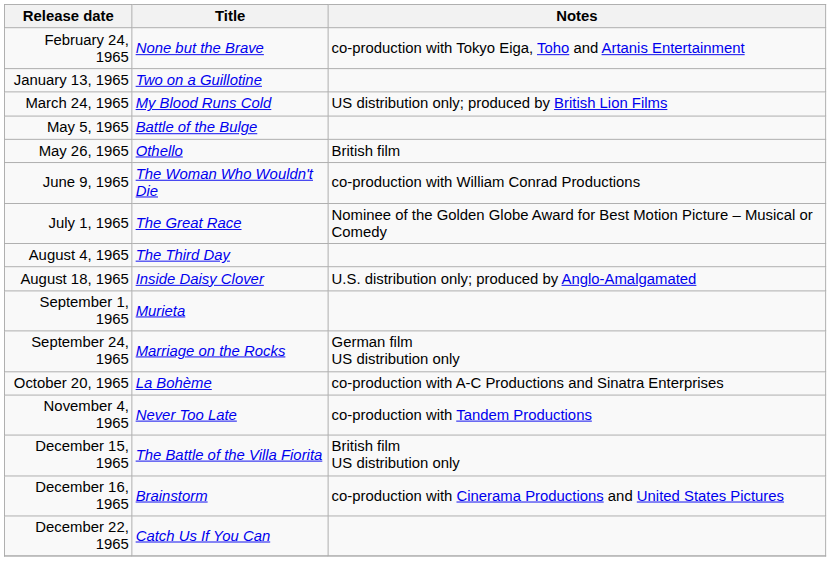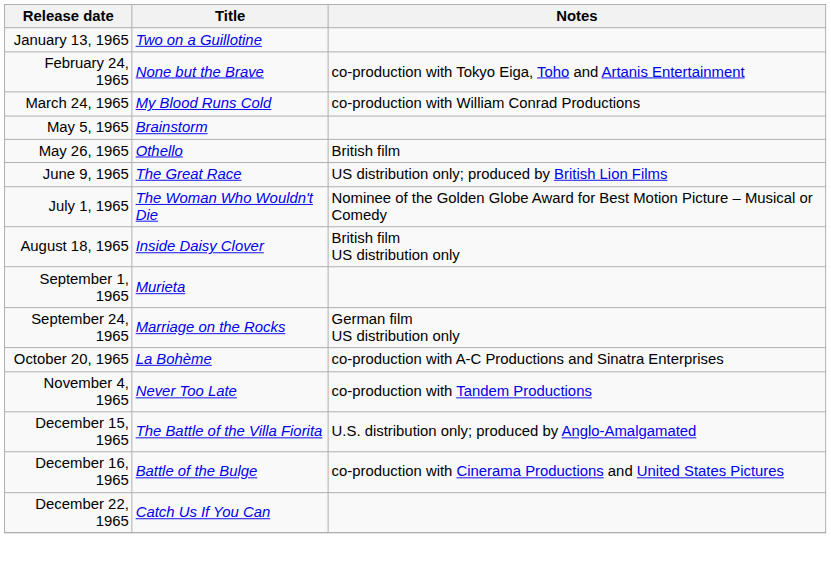 <table class="wikitable sortable" style="width:100%;">
 <tr>
 <th scope="col" style="width:130px;">Release date</th>
 <th>Title</th>
 <th>Notes</th>
 </tr>
 <tr>
+<td style="text-align:right;">January 13, 1965</td>
+<td><em><a href='#'>Two on a Guillotine</a></em></td>
+<td></td>
+</tr>
+<tr>
 <td style="text-align:right;">February 24, 1965</td>
 <td><em><a href='#'>None but the Brave</a></em></td>
 <td>co-production with Tokyo Eiga, <a href='#'>Toho</a> and <a href='#'>Artanis Entertainment</a></td>
 </tr>
 <tr>
-<td style="text-align:right;">January 13, 1965</td>
-<td><em><a href='#'>Two on a Guillotine</a></em></td>
-<td></td>
-</tr>
-<tr>
 <td style="text-align:right;">March 24, 1965</td>
 <td><em><a href='#'>My Blood Runs Cold</a></em></td>
-<td>US distribution only; produced by <a href='#'>British Lion Films</a></td>
+<td>co-production with William Conrad Productions</td>
 </tr>
 <tr>
 <td style="text-align:right;">May 5, 1965</td>
-<td><em><a href='#'>Battle of the Bulge</a></em></td>
+<td><em><a href='#'>Brainstorm</a></em></td>
 <td></td>
 </tr>
 <tr>
 <td style="text-align:right;">May 26, 1965</td>
 <td><em><a href='#'>Othello</a></em></td>
 <td>British film</td>
 </tr>
 <tr>
 <td style="text-align:right;">June 9, 1965</td>
-<td><em><a href='#'>The Woman Who Wouldn't Die</a></em></td>
-<td>co-production with William Conrad Productions</td>
+<td><em><a href='#'>The Great Race</a></em></td>
+<td>US distribution only; produced by <a href='#'>British Lion Films</a></td>
 </tr>
 <tr>
 <td style="text-align:right;">July 1, 1965</td>
-<td><em><a href='#'>The Great Race</a></em></td>
+<td><em><a href='#'>The Woman Who Wouldn't Die</a></em></td>
 <td>Nominee of the Golden Globe Award for Best Motion Picture – Musical or Comedy</td>
-</tr>
-<tr>
-<td style="text-align:right;">August 4, 1965</td>
-<td><em><a href='#'>The Third Day</a></em></td>
-<td></td>
 </tr>
 <tr>
 <td style="text-align:right;">August 18, 1965</td>
 <td><em><a href='#'>Inside Daisy Clover</a></em></td>
-<td>U.S. distribution only; produced by <a href='#'>Anglo-Amalgamated</a></td>
+<td>British film<br>US distribution only</td>
 </tr>
 <tr>
 <td style="text-align:right;">September 1, 1965</td>
 <td><em><a href='#'>Murieta</a></em></td>
 <td></td>
 </tr>
 <tr>
 <td style="text-align:right;">September 24, 1965</td>
 <td><em><a href='#'>Marriage on the Rocks</a></em></td>
 <td>German film<br>US distribution only</td>
 </tr>
 <tr>
 <td style="text-align:right;">October 20, 1965</td>
 <td><em><a href='#'>La Bohème</a></em></td>
 <td>co-production with A-C Productions and Sinatra Enterprises</td>
 </tr>
 <tr>
 <td style="text-align:right;">November 4, 1965</td>
 <td><em><a href='#'>Never Too Late</a></em></td>
 <td>co-production with <a href='#'>Tandem Productions</a></td>
 </tr>
 <tr>
 <td style="text-align:right;">December 15, 1965</td>
 <td><em><a href='#'>The Battle of the Villa Fiorita</a></em></td>
-<td>British film<br>US distribution only</td>
+<td>U.S. distribution only; produced by <a href='#'>Anglo-Amalgamated</a></td>
 </tr>
 <tr>
 <td style="text-align:right;">December 16, 1965</td>
-<td><em><a href='#'>Brainstorm</a></em></td>
+<td><em><a href='#'>Battle of the Bulge</a></em></td>
 <td>co-production with <a href='#'>Cinerama Productions</a> and <a href='#'>United States Pictures</a></td>
 </tr>
 <tr>
 <td style="text-align:right;">December 22, 1965</td>
 <td><em><a href='#'>Catch Us If You Can</a></em></td>
 <td></td>
 </tr>
 <tr>
 </tr>
 </table>
